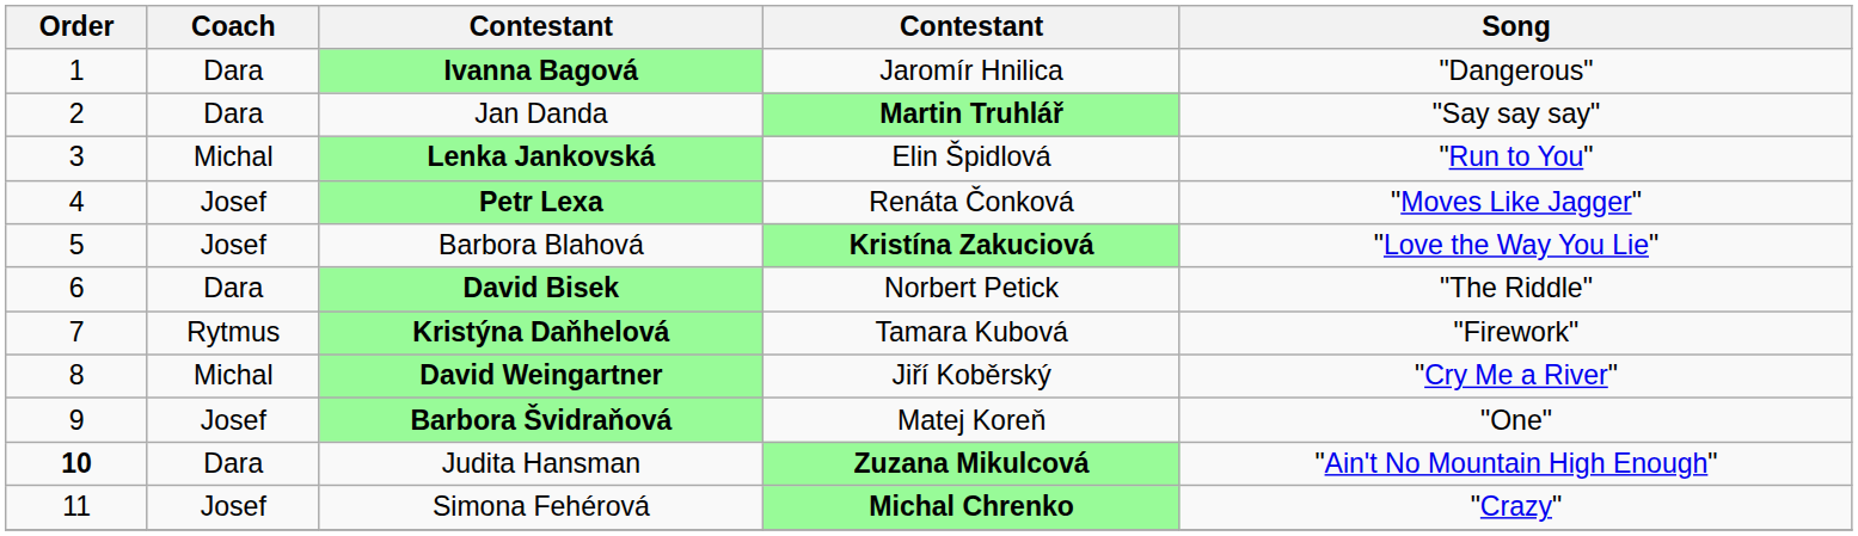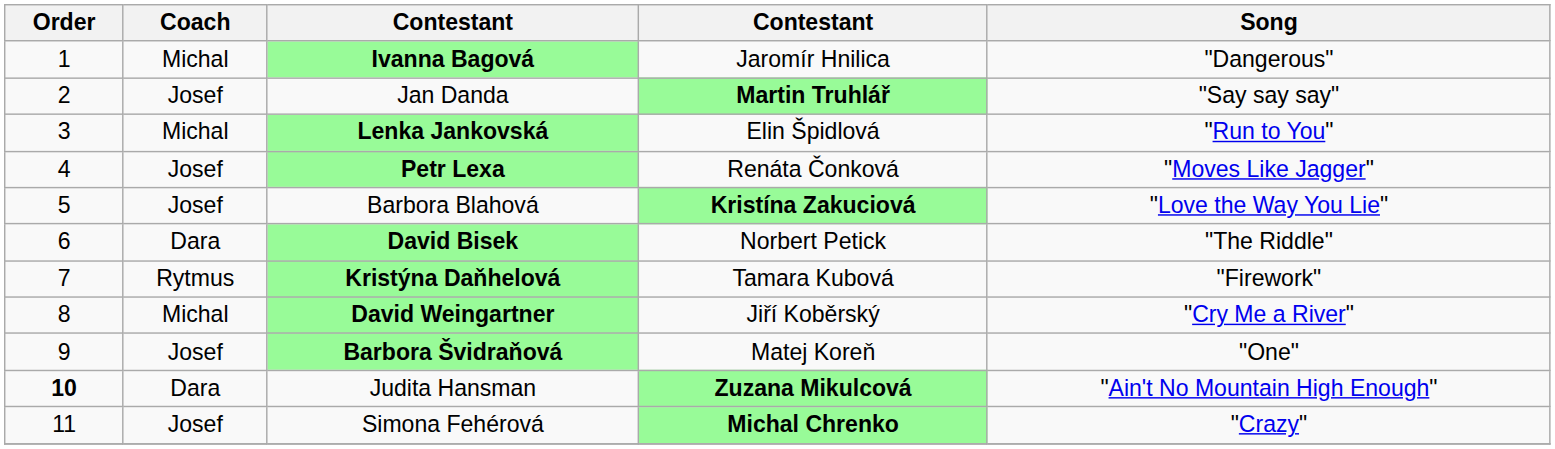 <table class="wikitable sortable" style="text-align: center; width: 85%;">
 <tr>
 <th>Order</th>
 <th>Coach</th>
 <th>Contestant</th>
 <th>Contestant</th>
 <th>Song</th>
 </tr>
 <tr>
 <td>1</td>
-<td>Dara</td>
+<td>Michal</td>
 <th style="background:palegreen">Ivanna Bagová</th>
 <td>Jaromír Hnilica</td>
 <td>"Dangerous"</td>
 </tr>
 <tr>
 <td>2</td>
-<td>Dara</td>
+<td>Josef</td>
 <td>Jan Danda</td>
 <th style="background:palegreen">Martin Truhlář</th>
 <td>"Say say say"</td>
 </tr>
 <tr>
 <td>3</td>
 <td>Michal</td>
 <th style="background:palegreen">Lenka Jankovská</th>
 <td>Elin Špidlová</td>
 <td>"<a href='#'>Run to You</a>"</td>
 </tr>
 <tr>
 <td>4</td>
 <td>Josef</td>
 <th style="background:palegreen">Petr Lexa</th>
 <td>Renáta Čonková</td>
 <td>"<a href='#'>Moves Like Jagger</a>"</td>
 </tr>
 <tr>
 <td>5</td>
 <td>Josef</td>
 <td>Barbora Blahová</td>
 <th style="background:palegreen">Kristína Zakuciová</th>
 <td>"<a href='#'>Love the Way You Lie</a>"</td>
 </tr>
 <tr>
 <td>6</td>
 <td>Dara</td>
 <th style="background:palegreen">David Bisek</th>
 <td>Norbert Petick</td>
 <td>"The Riddle"</td>
 </tr>
 <tr>
 <td>7</td>
 <td>Rytmus</td>
 <th style="background:palegreen">Kristýna Daňhelová</th>
 <td>Tamara Kubová</td>
 <td>"Firework"</td>
 </tr>
 <tr>
 <td>8</td>
 <td>Michal</td>
 <th style="background:palegreen">David Weingartner</th>
 <td>Jiří Koběrský</td>
 <td>"<a href='#'>Cry Me a River</a>"</td>
 </tr>
 <tr>
 <td>9</td>
 <td>Josef</td>
 <th style="background:palegreen">Barbora Švidraňová</th>
 <td>Matej Koreň</td>
 <td>"One"</td>
 </tr>
 <tr>
 <td><strong>10</strong></td>
 <td>Dara</td>
 <td>Judita Hansman</td>
 <th style="background:palegreen">Zuzana Mikulcová</th>
 <td>"<a href='#'>Ain't No Mountain High Enough</a>"</td>
 </tr>
 <tr>
 <td>11</td>
 <td>Josef</td>
 <td>Simona Fehérová</td>
 <th style="background:palegreen">Michal Chrenko</th>
 <td>"<a href='#'>Crazy</a>"</td>
 </tr>
 <tr>
 </tr>
 </table>
